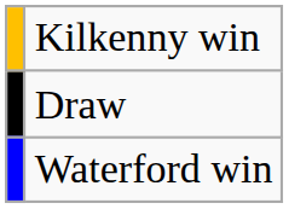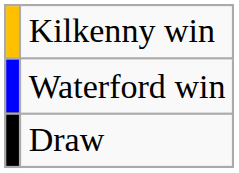 <table class="wikitable">
 <tr>
 <td style="background-color:#FFC000"></td>
 <td>Kilkenny win</td>
 </tr>
 <tr>
+<td style="background-color:#0000FF"></td>
+<td>Waterford win</td>
+</tr>
+<tr>
 <td style="background-color:#000000"></td>
 <td>Draw</td>
 </tr>
-<tr>
-<td style="background-color:#0000FF"></td>
-<td>Waterford win</td>
-</tr>
 </table>
